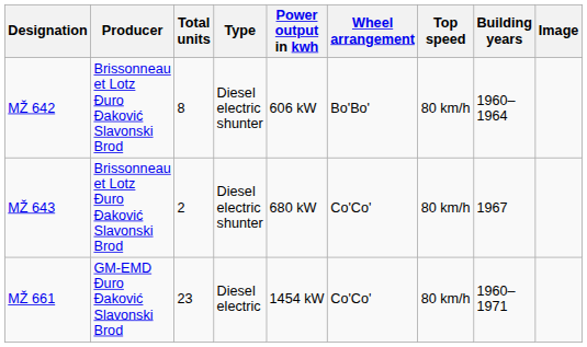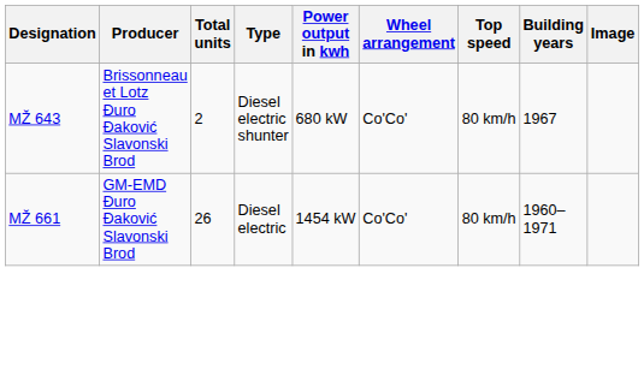 <table class="wikitable sortable">
 <tr>
 <th>Designation</th>
 <th>Producer</th>
 <th>Total units</th>
 <th>Type</th>
 <th><a href='#'>Power output</a> in <a href='#'>kwh</a></th>
 <th><a href='#'>Wheel arrangement</a></th>
 <th>Top speed</th>
 <th>Building years</th>
 <th class="unsortable">Image</th>
-</tr>
-<tr>
-<td><a href='#'>MŽ 642</a></td>
-<td><a href='#'>Brissonneau et Lotz</a><br><a href='#'>Đuro Đaković Slavonski Brod</a></td>
-<td>8</td>
-<td>Diesel electric shunter</td>
-<td>606 kW</td>
-<td>Bo'Bo'</td>
-<td>80 km/h</td>
-<td>1960–1964</td>
-<td></td>
 </tr>
 <tr>
 <td><a href='#'>MŽ 643</a></td>
 <td><a href='#'>Brissonneau et Lotz</a><br><a href='#'>Đuro Đaković Slavonski Brod</a></td>
 <td>2</td>
 <td>Diesel electric shunter</td>
 <td>680 kW</td>
 <td>Co'Co'</td>
 <td>80 km/h</td>
 <td>1967</td>
 <td></td>
 </tr>
 <tr>
 <td><a href='#'>MŽ 661</a></td>
 <td><a href='#'>GM-EMD</a><br><a href='#'>Đuro Đaković Slavonski Brod</a></td>
-<td>23</td>
+<td>26</td>
 <td>Diesel electric</td>
 <td>1454 kW</td>
 <td>Co'Co'</td>
 <td>80 km/h</td>
 <td>1960–1971</td>
 <td></td>
 </tr>
 </table>
